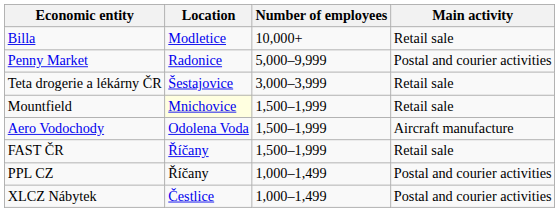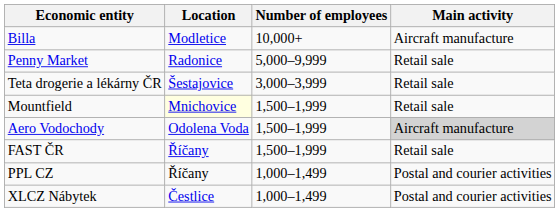 <table class="wikitable sortable">
 <tr>
 <th>Economic entity</th>
 <th>Location</th>
 <th>Number of employees</th>
 <th>Main activity</th>
 </tr>
 <tr>
 <td><a href='#'>Billa</a></td>
 <td><a href='#'>Modletice</a></td>
 <td>10,000+</td>
-<td>Retail sale</td>
+<td>Aircraft manufacture</td>
 </tr>
 <tr>
 <td><a href='#'>Penny Market</a></td>
 <td><a href='#'>Radonice</a></td>
 <td>5,000–9,999</td>
-<td>Postal and courier activities</td>
+<td>Retail sale</td>
 </tr>
 <tr>
 <td>Teta drogerie a lékárny ČR</td>
 <td><a href='#'>Šestajovice</a></td>
 <td>3,000–3,999</td>
 <td>Retail sale</td>
 </tr>
 <tr>
 <td>Mountfield</td>
 <td style="background: lightyellow;"><a href='#'>Mnichovice</a></td>
 <td>1,500–1,999</td>
 <td>Retail sale</td>
 </tr>
 <tr>
 <td><a href='#'>Aero Vodochody</a></td>
 <td><a href='#'>Odolena Voda</a></td>
 <td>1,500–1,999</td>
-<td>Aircraft manufacture</td>
+<td style="background: lightgrey;">Aircraft manufacture</td>
 </tr>
 <tr>
 <td>FAST ČR</td>
 <td><a href='#'>Říčany</a></td>
 <td>1,500–1,999</td>
 <td>Retail sale</td>
 </tr>
 <tr>
 <td>PPL CZ</td>
 <td>Říčany</td>
 <td>1,000–1,499</td>
 <td>Postal and courier activities</td>
 </tr>
 <tr>
 <td>XLCZ Nábytek</td>
 <td><a href='#'>Čestlice</a></td>
 <td>1,000–1,499</td>
 <td>Postal and courier activities</td>
 </tr>
 </table>
